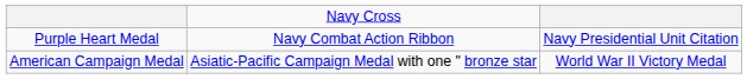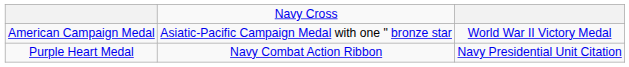 <table class="wikitable" style="margin:1em auto; text-align:center;">
 <tr>
 <th></th>
 <td><a href='#'>Navy Cross</a></td>
 <th></th>
 </tr>
 <tr>
+<td><a href='#'>American Campaign Medal</a></td>
+<td><a href='#'>Asiatic-Pacific Campaign Medal</a> with one " <a href='#'>bronze star</a></td>
+<td><a href='#'>World War II Victory Medal</a></td>
+</tr>
+<tr>
 <td><a href='#'>Purple Heart Medal</a></td>
 <td><a href='#'>Navy Combat Action Ribbon</a></td>
 <td><a href='#'>Navy Presidential Unit Citation</a></td>
 </tr>
-<tr>
-<td><a href='#'>American Campaign Medal</a></td>
-<td><a href='#'>Asiatic-Pacific Campaign Medal</a> with one " <a href='#'>bronze star</a></td>
-<td><a href='#'>World War II Victory Medal</a></td>
-</tr>
 </table>
